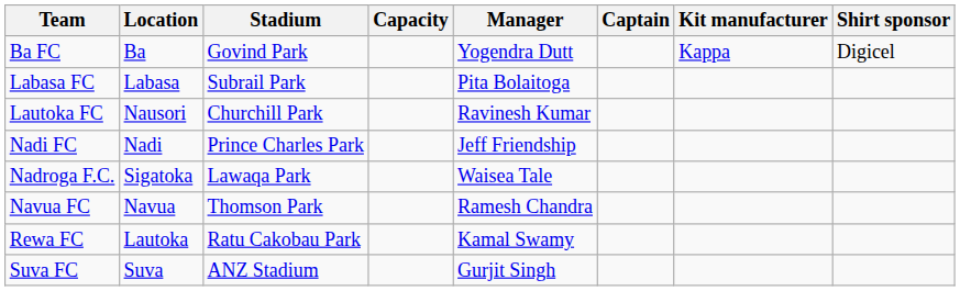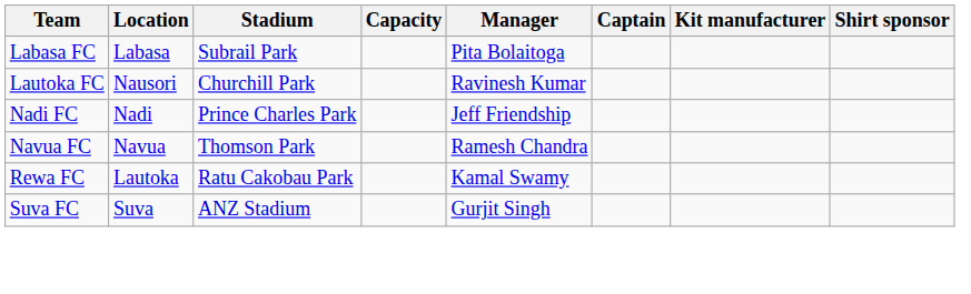 <table class="wikitable sortable" style="text-align: left;">
 <tr>
 <th>Team</th>
 <th>Location</th>
 <th>Stadium</th>
 <th>Capacity</th>
 <th>Manager</th>
 <th>Captain</th>
 <th>Kit manufacturer</th>
 <th>Shirt sponsor</th>
-</tr>
-<tr>
-<td><a href='#'>Ba FC</a></td>
-<td><a href='#'>Ba</a></td>
-<td><a href='#'>Govind Park</a></td>
-<td style="text-align:center;"></td>
-<td> <a href='#'>Yogendra Dutt</a></td>
-<td></td>
-<td><a href='#'>Kappa</a></td>
-<td>Digicel</td>
 </tr>
 <tr>
 <td><a href='#'>Labasa FC</a></td>
 <td><a href='#'>Labasa</a></td>
 <td><a href='#'>Subrail Park</a></td>
 <td style="text-align:center;"></td>
 <td> <a href='#'>Pita Bolaitoga</a></td>
 <td></td>
 <td></td>
 <td></td>
 </tr>
 <tr>
 <td><a href='#'>Lautoka FC</a></td>
 <td><a href='#'>Nausori</a></td>
 <td><a href='#'>Churchill Park</a></td>
 <td style="text-align:center;"></td>
 <td> <a href='#'>Ravinesh Kumar</a></td>
 <td></td>
 <td></td>
 <td></td>
 </tr>
 <tr>
 <td><a href='#'>Nadi FC</a></td>
 <td><a href='#'>Nadi</a></td>
 <td><a href='#'>Prince Charles Park</a></td>
 <td style="text-align:center;"></td>
 <td> <a href='#'>Jeff Friendship</a></td>
-<td></td>
-<td></td>
-<td></td>
-</tr>
-<tr>
-<td><a href='#'>Nadroga F.C.</a></td>
-<td><a href='#'>Sigatoka</a></td>
-<td><a href='#'>Lawaqa Park</a></td>
-<td style="text-align:center;"></td>
-<td> <a href='#'>Waisea Tale</a></td>
 <td></td>
 <td></td>
 <td></td>
 </tr>
 <tr>
 <td><a href='#'>Navua FC</a></td>
 <td><a href='#'>Navua</a></td>
 <td><a href='#'>Thomson Park</a></td>
 <td style="text-align:center;"></td>
 <td> <a href='#'>Ramesh Chandra</a></td>
 <td></td>
 <td></td>
 <td></td>
 </tr>
 <tr>
 <td><a href='#'>Rewa FC</a></td>
 <td><a href='#'>Lautoka</a></td>
 <td><a href='#'>Ratu Cakobau Park</a></td>
 <td style="text-align:center;"></td>
 <td> <a href='#'>Kamal Swamy</a></td>
 <td></td>
 <td></td>
 <td></td>
 </tr>
 <tr>
 <td><a href='#'>Suva FC</a></td>
 <td><a href='#'>Suva</a></td>
 <td><a href='#'>ANZ Stadium</a></td>
 <td style="text-align:center;"></td>
 <td> <a href='#'>Gurjit Singh</a></td>
 <td></td>
 <td></td>
 <td></td>
 </tr>
 </table>
